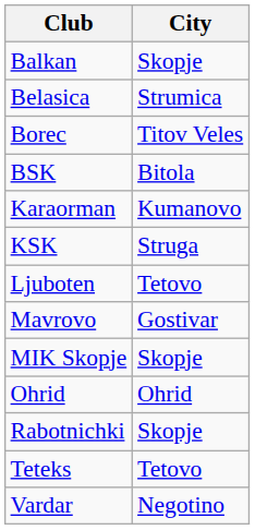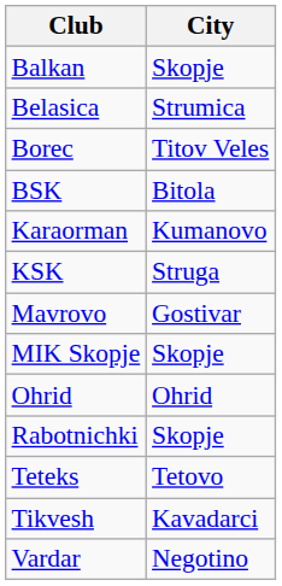 <table class="wikitable">
 <tr>
 <th>Club</th>
 <th>City</th>
 </tr>
 <tr>
 <td><a href='#'>Balkan</a></td>
 <td><a href='#'>Skopje</a></td>
 </tr>
 <tr>
 <td><a href='#'>Belasica</a></td>
 <td><a href='#'>Strumica</a></td>
 </tr>
 <tr>
 <td><a href='#'>Borec</a></td>
 <td><a href='#'>Titov Veles</a></td>
 </tr>
 <tr>
 <td><a href='#'>BSK</a></td>
 <td><a href='#'>Bitola</a></td>
 </tr>
 <tr>
 <td><a href='#'>Karaorman</a></td>
 <td><a href='#'>Kumanovo</a></td>
 </tr>
 <tr>
 <td><a href='#'>KSK</a></td>
 <td><a href='#'>Struga</a></td>
 </tr>
 <tr>
-<td><a href='#'>Ljuboten</a></td>
-<td><a href='#'>Tetovo</a></td>
-</tr>
-<tr>
 <td><a href='#'>Mavrovo</a></td>
 <td><a href='#'>Gostivar</a></td>
 </tr>
 <tr>
 <td><a href='#'>MIK Skopje</a></td>
 <td><a href='#'>Skopje</a></td>
 </tr>
 <tr>
 <td><a href='#'>Ohrid</a></td>
 <td><a href='#'>Ohrid</a></td>
 </tr>
 <tr>
 <td><a href='#'>Rabotnichki</a></td>
 <td><a href='#'>Skopje</a></td>
 </tr>
 <tr>
 <td><a href='#'>Teteks</a></td>
 <td><a href='#'>Tetovo</a></td>
 </tr>
 <tr>
+<td><a href='#'>Tikvesh</a></td>
+<td><a href='#'>Kavadarci</a></td>
+</tr>
+<tr>
 <td><a href='#'>Vardar</a></td>
 <td><a href='#'>Negotino</a></td>
 </tr>
 </table>
